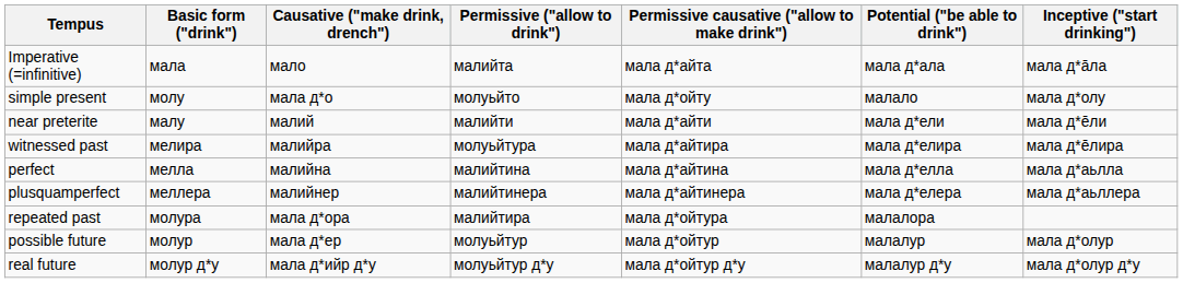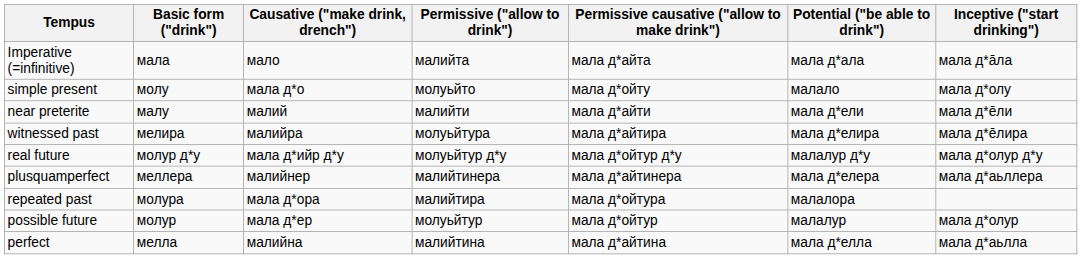 <table class="wikitable">
 <tr bgcolor='#C0F0F0'>
 <th>Tempus</th>
 <th>Basic form ("drink")</th>
 <th>Causative ("make drink, drench")</th>
 <th>Permissive ("allow to drink")</th>
 <th>Permissive causative ("allow to make drink")</th>
 <th>Potential ("be able to drink")</th>
 <th>Inceptive ("start drinking")</th>
 </tr>
 <tr>
 <td>Imperative (=infinitive)</td>
 <td>мала</td>
 <td>мало</td>
 <td>малийта</td>
 <td>мала д*айта</td>
 <td>мала д*ала</td>
 <td>мала д*āла</td>
 </tr>
 <tr>
 <td>simple present</td>
 <td>молу</td>
 <td>мала д*о</td>
 <td>молуьйто</td>
 <td>мала д*ойту</td>
 <td>малало</td>
 <td>мала д*олу</td>
 </tr>
 <tr>
 <td>near preterite</td>
 <td>малу</td>
 <td>малий</td>
 <td>малийти</td>
 <td>мала д*айти</td>
 <td>мала д*ели</td>
 <td>мала д*ēли</td>
 </tr>
 <tr>
 <td>witnessed past</td>
 <td>мелира</td>
 <td>малийра</td>
 <td>молуьйтура</td>
 <td>мала д*айтира</td>
 <td>мала д*елира</td>
 <td>мала д*ēлира</td>
 </tr>
 <tr>
-<td>perfect</td>
-<td>мелла</td>
-<td>малийна</td>
-<td>малийтина</td>
-<td>мала д*айтина</td>
-<td>мала д*елла</td>
-<td>мала д*аьлла</td>
+<td>real future</td>
+<td>молур д*у</td>
+<td>мала д*ийр д*у</td>
+<td>молуьйтур д*у</td>
+<td>мала д*ойтур д*у</td>
+<td>малалур д*у</td>
+<td>мала д*олур д*у</td>
 </tr>
 <tr>
 <td>plusquamperfect</td>
 <td>меллера</td>
 <td>малийнер</td>
 <td>малийтинера</td>
 <td>мала д*айтинера</td>
 <td>мала д*елера</td>
 <td>мала д*аьллера</td>
 </tr>
 <tr>
 <td>repeated past</td>
 <td>молура</td>
 <td>мала д*ора</td>
 <td>малийтира</td>
 <td>мала д*ойтура</td>
 <td>малалора</td>
 <td></td>
 </tr>
 <tr>
 <td>possible future</td>
 <td>молур</td>
 <td>мала д*ер</td>
 <td>молуьйтур</td>
 <td>мала д*ойтур</td>
 <td>малалур</td>
 <td>мала д*олур</td>
 </tr>
 <tr>
-<td>real future</td>
-<td>молур д*у</td>
-<td>мала д*ийр д*у</td>
-<td>молуьйтур д*у</td>
-<td>мала д*ойтур д*у</td>
-<td>малалур д*у</td>
-<td>мала д*олур д*у</td>
+<td>perfect</td>
+<td>мелла</td>
+<td>малийна</td>
+<td>малийтина</td>
+<td>мала д*айтина</td>
+<td>мала д*елла</td>
+<td>мала д*аьлла</td>
 </tr>
 </table>
